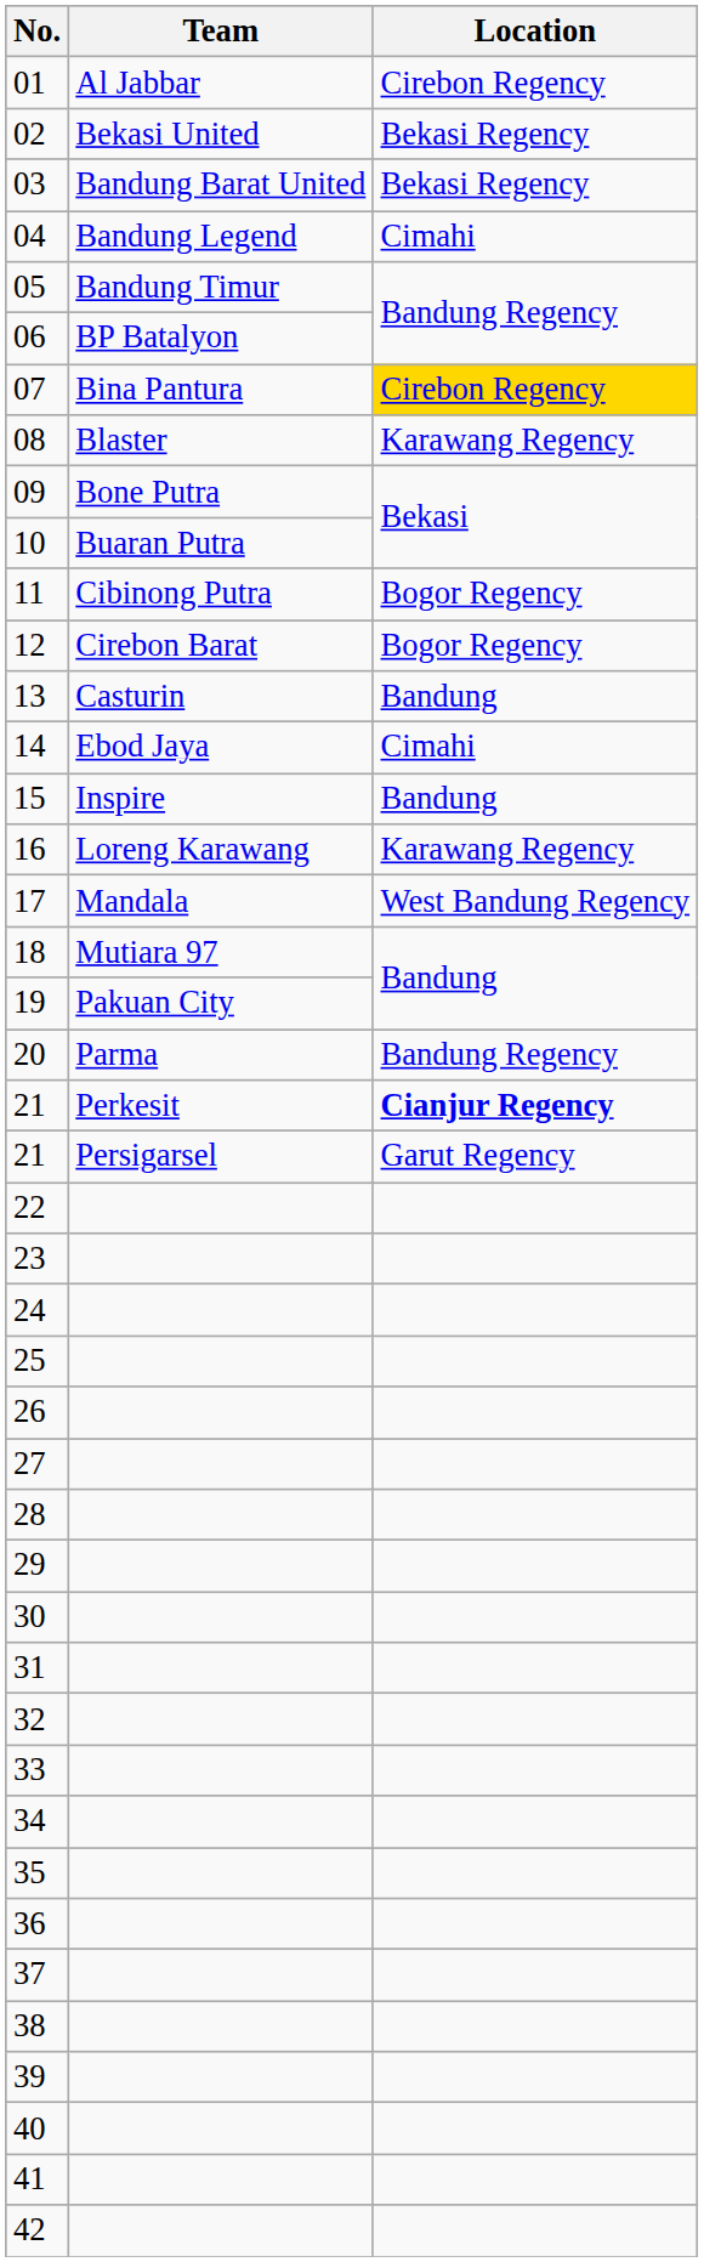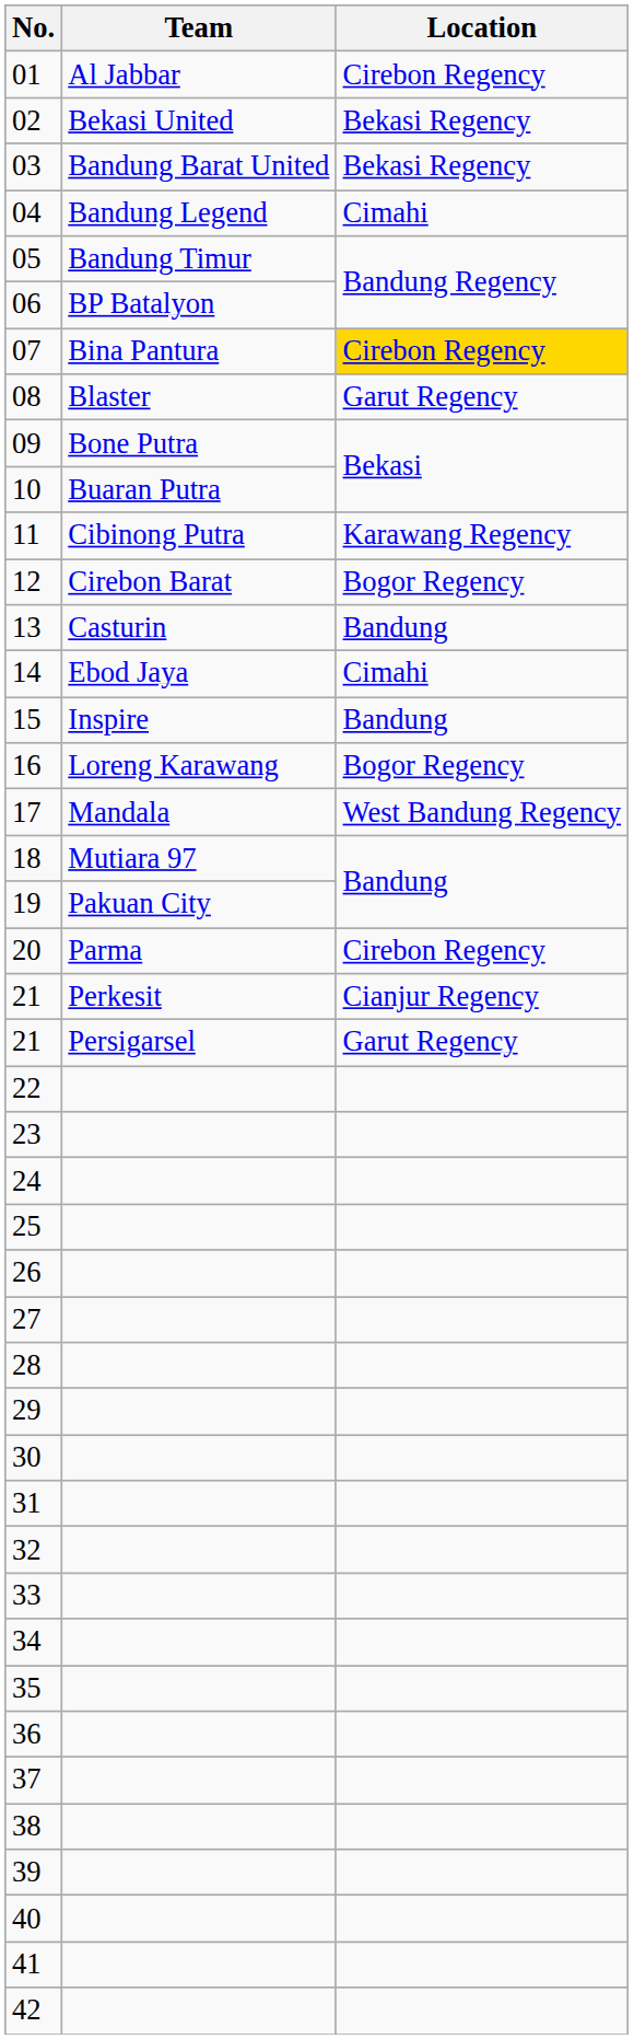 <table class="wikitable sortable">
 <tr>
 <th>No.</th>
 <th>Team</th>
 <th>Location</th>
 </tr>
 <tr>
 <td>01</td>
 <td><a href='#'>Al Jabbar</a></td>
 <td><a href='#'>Cirebon Regency</a></td>
 </tr>
 <tr>
 <td>02</td>
 <td><a href='#'>Bekasi United</a></td>
 <td><a href='#'>Bekasi Regency</a></td>
 </tr>
 <tr>
 <td>03</td>
 <td><a href='#'>Bandung Barat United</a></td>
 <td><a href='#'>Bekasi Regency</a></td>
 </tr>
 <tr>
 <td>04</td>
 <td><a href='#'>Bandung Legend</a></td>
 <td><a href='#'>Cimahi</a></td>
 </tr>
 <tr>
 <td>05</td>
 <td><a href='#'>Bandung Timur</a></td>
 <td rowspan=2><a href='#'>Bandung Regency</a></td>
 </tr>
 <tr>
 <td>06</td>
 <td><a href='#'>BP Batalyon</a></td>
 </tr>
 <tr>
 <td>07</td>
 <td><a href='#'>Bina Pantura</a></td>
 <td style="background: gold;"><a href='#'>Cirebon Regency</a></td>
 </tr>
 <tr>
 <td>08</td>
 <td><a href='#'>Blaster</a></td>
-<td><a href='#'>Karawang Regency</a></td>
+<td><a href='#'>Garut Regency</a></td>
 </tr>
 <tr>
 <td>09</td>
 <td><a href='#'>Bone Putra</a></td>
 <td rowspan=2><a href='#'>Bekasi</a></td>
 </tr>
 <tr>
 <td>10</td>
 <td><a href='#'>Buaran Putra</a></td>
 </tr>
 <tr>
 <td>11</td>
 <td><a href='#'>Cibinong Putra</a></td>
-<td><a href='#'>Bogor Regency</a></td>
+<td><a href='#'>Karawang Regency</a></td>
 </tr>
 <tr>
 <td>12</td>
 <td><a href='#'>Cirebon Barat</a></td>
 <td><a href='#'>Bogor Regency</a></td>
 </tr>
 <tr>
 <td>13</td>
 <td><a href='#'>Casturin</a></td>
 <td><a href='#'>Bandung</a></td>
 </tr>
 <tr>
 <td>14</td>
 <td><a href='#'>Ebod Jaya</a></td>
 <td><a href='#'>Cimahi</a></td>
 </tr>
 <tr>
 <td>15</td>
 <td><a href='#'>Inspire</a></td>
 <td><a href='#'>Bandung</a></td>
 </tr>
 <tr>
 <td>16</td>
 <td><a href='#'>Loreng Karawang</a></td>
-<td><a href='#'>Karawang Regency</a></td>
+<td><a href='#'>Bogor Regency</a></td>
 </tr>
 <tr>
 <td>17</td>
 <td><a href='#'>Mandala</a></td>
 <td><a href='#'>West Bandung Regency</a></td>
 </tr>
 <tr>
 <td>18</td>
 <td><a href='#'>Mutiara 97</a></td>
 <td rowspan=2><a href='#'>Bandung</a></td>
 </tr>
 <tr>
 <td>19</td>
 <td><a href='#'>Pakuan City</a></td>
 </tr>
 <tr>
 <td>20</td>
 <td><a href='#'>Parma</a></td>
-<td><a href='#'>Bandung Regency</a></td>
+<td><a href='#'>Cirebon Regency</a></td>
 </tr>
 <tr>
 <td>21</td>
 <td><a href='#'>Perkesit</a></td>
-<td><strong><a href='#'>Cianjur Regency</a></strong></td>
+<td><a href='#'>Cianjur Regency</a></td>
 </tr>
 <tr>
 <td>21</td>
 <td><a href='#'>Persigarsel</a></td>
 <td><a href='#'>Garut Regency</a></td>
 </tr>
 <tr>
 <td>22</td>
 <td></td>
 <td></td>
 </tr>
 <tr>
 <td>23</td>
 <td></td>
 <td></td>
 </tr>
 <tr>
 <td>24</td>
 <td></td>
 <td></td>
 </tr>
 <tr>
 <td>25</td>
 <td></td>
 <td></td>
 </tr>
 <tr>
 <td>26</td>
 <td></td>
 <td></td>
 </tr>
 <tr>
 <td>27</td>
 <td></td>
 <td></td>
 </tr>
 <tr>
 <td>28</td>
 <td></td>
 <td></td>
 </tr>
 <tr>
 <td>29</td>
 <td></td>
 <td></td>
 </tr>
 <tr>
 <td>30</td>
 <td></td>
 <td></td>
 </tr>
 <tr>
 <td>31</td>
 <td></td>
 <td></td>
 </tr>
 <tr>
 <td>32</td>
 <td></td>
 <td></td>
 </tr>
 <tr>
 <td>33</td>
 <td></td>
 <td></td>
 </tr>
 <tr>
 <td>34</td>
 <td></td>
 <td></td>
 </tr>
 <tr>
 <td>35</td>
 <td></td>
 <td></td>
 </tr>
 <tr>
 <td>36</td>
 <td></td>
 <td></td>
 </tr>
 <tr>
 <td>37</td>
 <td></td>
 <td></td>
 </tr>
 <tr>
 <td>38</td>
 <td></td>
 <td></td>
 </tr>
 <tr>
 <td>39</td>
 <td></td>
 <td></td>
 </tr>
 <tr>
 <td>40</td>
 <td></td>
 <td></td>
 </tr>
 <tr>
 <td>41</td>
 <td></td>
 <td></td>
 </tr>
 <tr>
 <td>42</td>
 <td></td>
 <td></td>
 </tr>
 </table>
